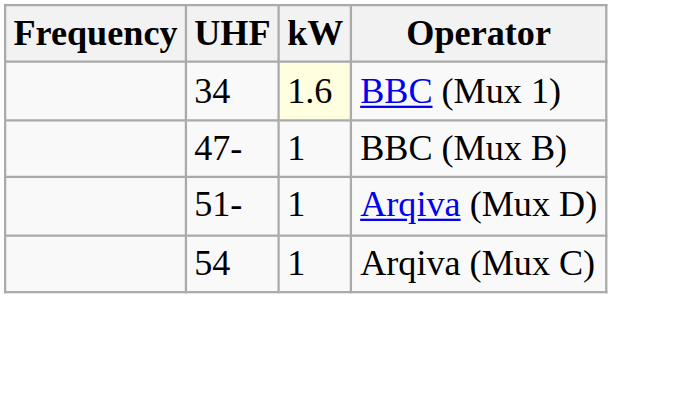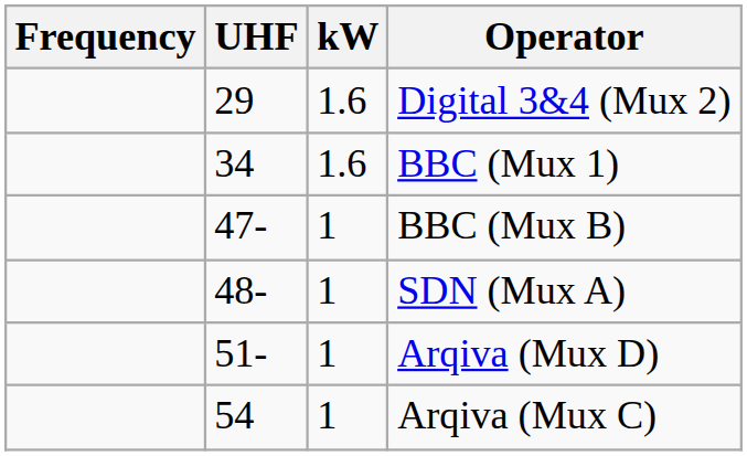 <table class="wikitable sortable">
 <tr>
 <th>Frequency</th>
 <th>UHF</th>
 <th>kW</th>
 <th>Operator</th>
 </tr>
 <tr>
 <td></td>
+<td>29</td>
+<td>1.6</td>
+<td><a href='#'>Digital 3&4</a> (Mux 2)</td>
+</tr>
+<tr>
+<td></td>
 <td>34</td>
-<td style="background: lightyellow;">1.6</td>
+<td>1.6</td>
 <td><a href='#'>BBC</a> (Mux 1)</td>
 </tr>
 <tr>
 <td></td>
 <td>47-</td>
 <td>1</td>
 <td>BBC (Mux B)</td>
+</tr>
+<tr>
+<td></td>
+<td>48-</td>
+<td>1</td>
+<td><a href='#'>SDN</a> (Mux A)</td>
 </tr>
 <tr>
 <td></td>
 <td>51-</td>
 <td>1</td>
 <td><a href='#'>Arqiva</a> (Mux D)</td>
 </tr>
 <tr>
 <td></td>
 <td>54</td>
 <td>1</td>
 <td>Arqiva (Mux C)</td>
 </tr>
 </table>
